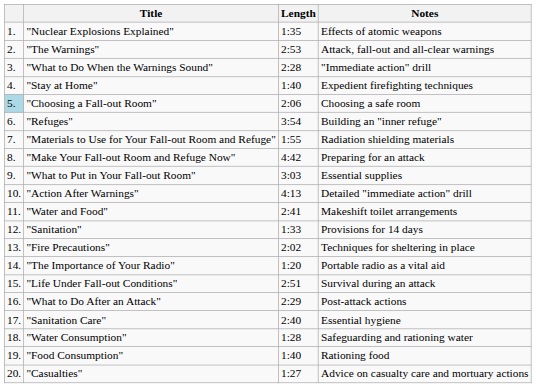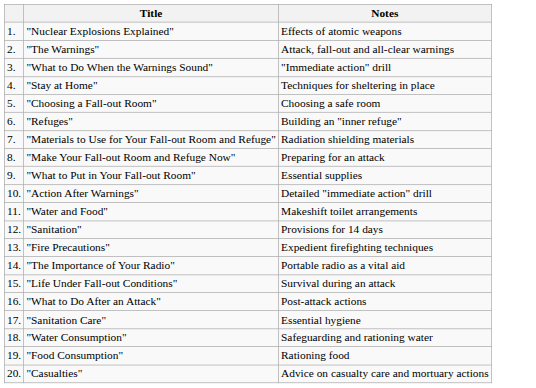 <table class="wikitable">
 <tr>
 <th></th>
 <th>Title</th>
-<th>Length</th>
 <th>Notes</th>
 </tr>
 <tr>
 <td>1.</td>
 <td>"Nuclear Explosions Explained"</td>
-<td>1:35</td>
 <td>Effects of atomic weapons</td>
 </tr>
 <tr>
 <td>2.</td>
 <td>"The Warnings"</td>
-<td>2:53</td>
 <td>Attack, fall-out and all-clear warnings</td>
 </tr>
 <tr>
 <td>3.</td>
 <td>"What to Do When the Warnings Sound"</td>
-<td>2:28</td>
 <td>"Immediate action" drill</td>
 </tr>
 <tr>
 <td>4.</td>
 <td>"Stay at Home"</td>
-<td>1:40</td>
-<td>Expedient firefighting techniques</td>
+<td>Techniques for sheltering in place</td>
 </tr>
 <tr>
-<td style="background: lightblue;">5.</td>
+<td>5.</td>
 <td>"Choosing a Fall-out Room"</td>
-<td>2:06</td>
 <td>Choosing a safe room</td>
 </tr>
 <tr>
 <td>6.</td>
 <td>"Refuges"</td>
-<td>3:54</td>
 <td>Building an "inner refuge"</td>
 </tr>
 <tr>
 <td>7.</td>
 <td>"Materials to Use for Your Fall-out Room and Refuge"</td>
-<td>1:55</td>
 <td>Radiation shielding materials</td>
 </tr>
 <tr>
 <td>8.</td>
 <td>"Make Your Fall-out Room and Refuge Now"</td>
-<td>4:42</td>
 <td>Preparing for an attack</td>
 </tr>
 <tr>
 <td>9.</td>
 <td>"What to Put in Your Fall-out Room"</td>
-<td>3:03</td>
 <td>Essential supplies</td>
 </tr>
 <tr>
 <td>10.</td>
 <td>"Action After Warnings"</td>
-<td>4:13</td>
 <td>Detailed "immediate action" drill</td>
 </tr>
 <tr>
 <td>11.</td>
 <td>"Water and Food"</td>
-<td>2:41</td>
 <td>Makeshift toilet arrangements</td>
 </tr>
 <tr>
 <td>12.</td>
 <td>"Sanitation"</td>
-<td>1:33</td>
 <td>Provisions for 14 days</td>
 </tr>
 <tr>
 <td>13.</td>
 <td>"Fire Precautions"</td>
-<td>2:02</td>
-<td>Techniques for sheltering in place</td>
+<td>Expedient firefighting techniques</td>
 </tr>
 <tr>
 <td>14.</td>
 <td>"The Importance of Your Radio"</td>
-<td>1:20</td>
 <td>Portable radio as a vital aid</td>
 </tr>
 <tr>
 <td>15.</td>
 <td>"Life Under Fall-out Conditions"</td>
-<td>2:51</td>
 <td>Survival during an attack</td>
 </tr>
 <tr>
 <td>16.</td>
 <td>"What to Do After an Attack"</td>
-<td>2:29</td>
 <td>Post-attack actions</td>
 </tr>
 <tr>
 <td>17.</td>
 <td>"Sanitation Care"</td>
-<td>2:40</td>
 <td>Essential hygiene</td>
 </tr>
 <tr>
 <td>18.</td>
 <td>"Water Consumption"</td>
-<td>1:28</td>
 <td>Safeguarding and rationing water</td>
 </tr>
 <tr>
 <td>19.</td>
 <td>"Food Consumption"</td>
-<td>1:40</td>
 <td>Rationing food</td>
 </tr>
 <tr>
 <td>20.</td>
 <td>"Casualties"</td>
-<td>1:27</td>
 <td>Advice on casualty care and mortuary actions</td>
 </tr>
 </table>
